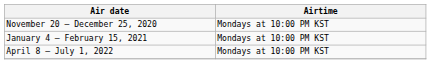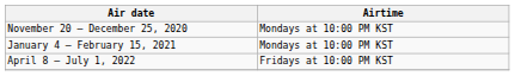 <table class="wikitable" style = "font-size: 90%;">
 <tr>
 <th width=300>Air date</th>
 <th width=300>Airtime</th>
 </tr>
 <tr>
 <td>November 20 – December 25, 2020</td>
 <td>Mondays at 10:00 PM KST</td>
 </tr>
 <tr>
 <td>January 4 – February 15, 2021</td>
 <td>Mondays at 10:00 PM KST</td>
 </tr>
 <tr>
 <td>April 8 – July 1, 2022</td>
-<td>Mondays at 10:00 PM KST</td>
+<td>Fridays at 10:00 PM KST</td>
 </tr>
 <tr>
 </tr>
 </table>
